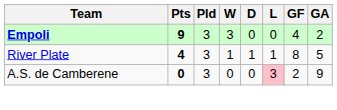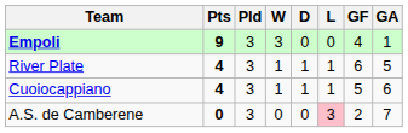 <table class="wikitable" style="text-align:center;">
 <tr>
 <th width=200>Team</th>
 <th width=20>Pts</th>
 <th width=20>Pld</th>
 <th width=20>W</th>
 <th width=20>D</th>
 <th width=20>L</th>
 <th width=20>GF</th>
 <th width=20>GA</th>
 </tr>
 <tr style="background:#ccffcc">
 <td style="text-align:left">  <strong><a href='#'>Empoli</a></strong></td>
 <td><strong>9</strong></td>
 <td>3</td>
 <td>3</td>
 <td>0</td>
 <td>0</td>
 <td>4</td>
-<td>2</td>
+<td>1</td>
 </tr>
 <tr>
 <td style="text-align:left"> <a href='#'>River Plate</a></td>
 <td><strong>4</strong></td>
 <td>3</td>
 <td>1</td>
 <td>1</td>
 <td>1</td>
-<td>8</td>
+<td>6</td>
 <td>5</td>
+</tr>
+<tr>
+<td style="text-align:left"> <a href='#'>Cuoiocappiano</a></td>
+<td><strong>4</strong></td>
+<td>3</td>
+<td>1</td>
+<td>1</td>
+<td>1</td>
+<td>5</td>
+<td>6</td>
 </tr>
 <tr>
 <td style="text-align:left"> A.S. de Camberene</td>
 <td><strong>0</strong></td>
 <td>3</td>
 <td>0</td>
 <td>0</td>
 <td style="background: pink;">3</td>
 <td>2</td>
-<td>9</td>
+<td>7</td>
 </tr>
 </table>
